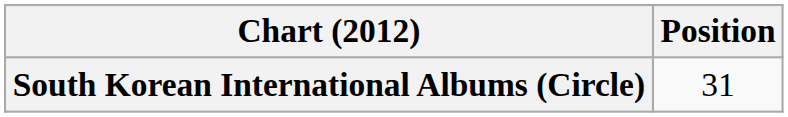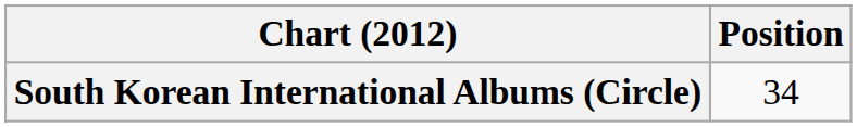 <table class="wikitable plainrowheaders">
 <tr>
 <th>Chart (2012)</th>
 <th>Position</th>
 </tr>
 <tr>
 <th scope="row">South Korean International Albums (Circle)</th>
-<td align="center">31</td>
+<td align="center">34</td>
 </tr>
 </table>
